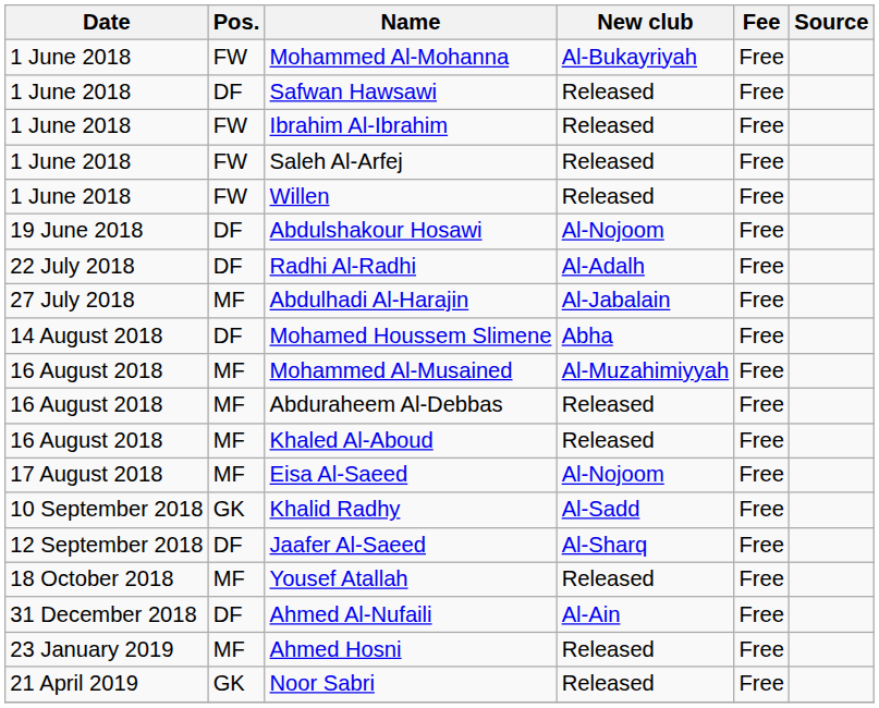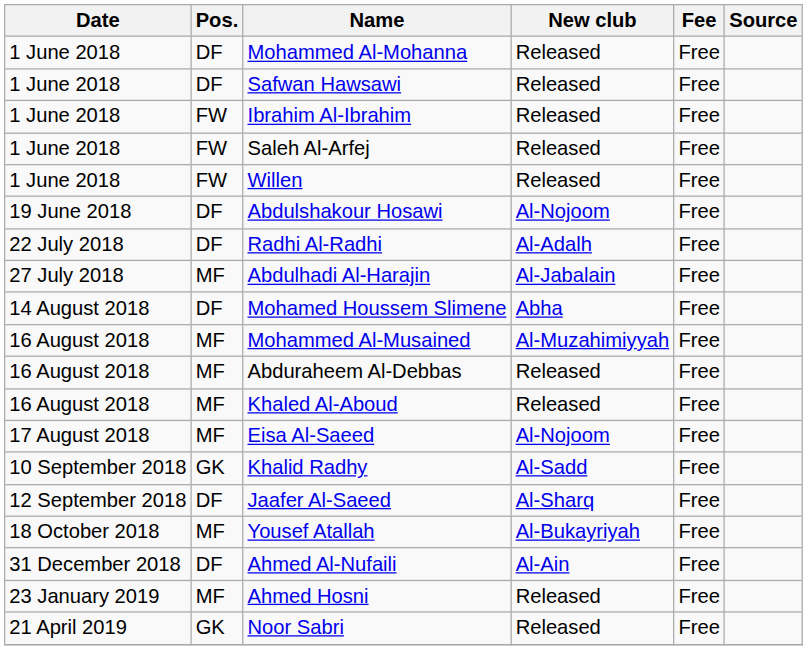 <table class="wikitable" style="text-align:left">
 <tr>
 <th>Date</th>
 <th>Pos.</th>
 <th>Name</th>
 <th>New club</th>
 <th>Fee</th>
 <th>Source</th>
 </tr>
 <tr>
 <td>1 June 2018</td>
-<td>FW</td>
+<td>DF</td>
 <td> <a href='#'>Mohammed Al-Mohanna</a></td>
-<td> <a href='#'>Al-Bukayriyah</a></td>
+<td>Released</td>
 <td>Free</td>
 <td></td>
 </tr>
 <tr>
 <td>1 June 2018</td>
 <td>DF</td>
 <td> <a href='#'>Safwan Hawsawi</a></td>
 <td>Released</td>
 <td>Free</td>
 <td></td>
 </tr>
 <tr>
 <td>1 June 2018</td>
 <td>FW</td>
 <td> <a href='#'>Ibrahim Al-Ibrahim</a></td>
 <td>Released</td>
 <td>Free</td>
 <td></td>
 </tr>
 <tr>
 <td>1 June 2018</td>
 <td>FW</td>
 <td> Saleh Al-Arfej</td>
 <td>Released</td>
 <td>Free</td>
 <td></td>
 </tr>
 <tr>
 <td>1 June 2018</td>
 <td>FW</td>
 <td> <a href='#'>Willen</a></td>
 <td>Released</td>
 <td>Free</td>
 <td></td>
 </tr>
 <tr>
 <td>19 June 2018</td>
 <td>DF</td>
 <td> <a href='#'>Abdulshakour Hosawi</a></td>
 <td> <a href='#'>Al-Nojoom</a></td>
 <td>Free</td>
 <td></td>
 </tr>
 <tr>
 <td>22 July 2018</td>
 <td>DF</td>
 <td> <a href='#'>Radhi Al-Radhi</a></td>
 <td> <a href='#'>Al-Adalh</a></td>
 <td>Free</td>
 <td></td>
 </tr>
 <tr>
 <td>27 July 2018</td>
 <td>MF</td>
 <td> <a href='#'>Abdulhadi Al-Harajin</a></td>
 <td> <a href='#'>Al-Jabalain</a></td>
 <td>Free</td>
 <td></td>
 </tr>
 <tr>
 <td>14 August 2018</td>
 <td>DF</td>
 <td> <a href='#'>Mohamed Houssem Slimene</a></td>
 <td> <a href='#'>Abha</a></td>
 <td>Free</td>
 <td></td>
 </tr>
 <tr>
 <td>16 August 2018</td>
 <td>MF</td>
 <td> <a href='#'>Mohammed Al-Musained</a></td>
 <td> <a href='#'>Al-Muzahimiyyah</a></td>
 <td>Free</td>
 <td></td>
 </tr>
 <tr>
 <td>16 August 2018</td>
 <td>MF</td>
 <td> Abduraheem Al-Debbas</td>
 <td>Released</td>
 <td>Free</td>
 <td></td>
 </tr>
 <tr>
 <td>16 August 2018</td>
 <td>MF</td>
 <td> <a href='#'>Khaled Al-Aboud</a></td>
 <td>Released</td>
 <td>Free</td>
 <td></td>
 </tr>
 <tr>
 <td>17 August 2018</td>
 <td>MF</td>
 <td> <a href='#'>Eisa Al-Saeed</a></td>
 <td> <a href='#'>Al-Nojoom</a></td>
 <td>Free</td>
 <td></td>
 </tr>
 <tr>
 <td>10 September 2018</td>
 <td>GK</td>
 <td> <a href='#'>Khalid Radhy</a></td>
 <td> <a href='#'>Al-Sadd</a></td>
 <td>Free</td>
 <td></td>
 </tr>
 <tr>
 <td>12 September 2018</td>
 <td>DF</td>
 <td> <a href='#'>Jaafer Al-Saeed</a></td>
 <td> <a href='#'>Al-Sharq</a></td>
 <td>Free</td>
 <td></td>
 </tr>
 <tr>
 <td>18 October 2018</td>
 <td>MF</td>
 <td> <a href='#'>Yousef Atallah</a></td>
-<td>Released</td>
+<td> <a href='#'>Al-Bukayriyah</a></td>
 <td>Free</td>
 <td></td>
 </tr>
 <tr>
 <td>31 December 2018</td>
 <td>DF</td>
 <td> <a href='#'>Ahmed Al-Nufaili</a></td>
 <td> <a href='#'>Al-Ain</a></td>
 <td>Free</td>
 <td></td>
 </tr>
 <tr>
 <td>23 January 2019</td>
 <td>MF</td>
 <td> <a href='#'>Ahmed Hosni</a></td>
 <td>Released</td>
 <td>Free</td>
 <td></td>
 </tr>
 <tr>
 <td>21 April 2019</td>
 <td>GK</td>
 <td> <a href='#'>Noor Sabri</a></td>
 <td>Released</td>
 <td>Free</td>
 <td></td>
 </tr>
 <tr>
 </tr>
 </table>
